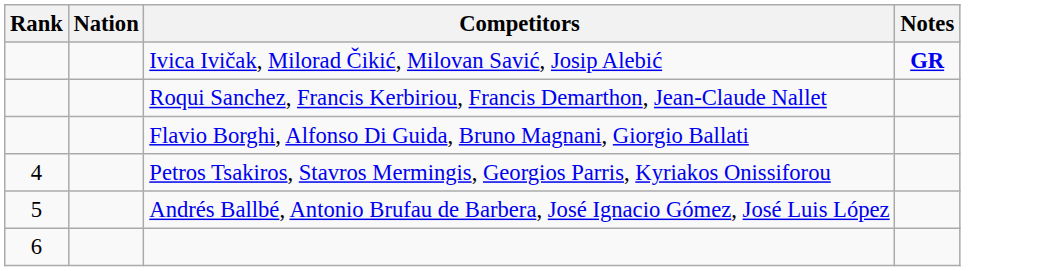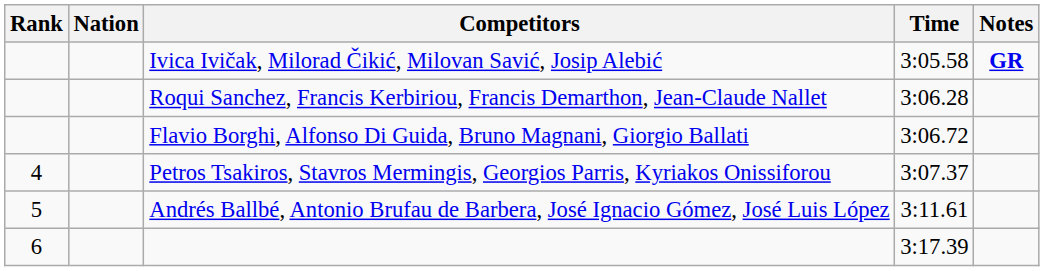 <table class="wikitable sortable" style="text-align:center; font-size:95%">
 <tr>
 <th>Rank</th>
 <th>Nation</th>
 <th>Competitors</th>
+<th>Time</th>
 <th>Notes</th>
 </tr>
 <tr>
 <td></td>
 <td align=left></td>
 <td align=left><a href='#'>Ivica Ivičak</a>, <a href='#'>Milorad Čikić</a>, <a href='#'>Milovan Savić</a>, <a href='#'>Josip Alebić</a></td>
+<td>3:05.58</td>
 <td><strong><a href='#'>GR</a></strong></td>
 </tr>
 <tr>
 <td></td>
 <td align=left></td>
 <td align=left><a href='#'>Roqui Sanchez</a>, <a href='#'>Francis Kerbiriou</a>, <a href='#'>Francis Demarthon</a>, <a href='#'>Jean-Claude Nallet</a></td>
+<td>3:06.28</td>
 <td></td>
 </tr>
 <tr>
 <td></td>
 <td align=left></td>
 <td align=left><a href='#'>Flavio Borghi</a>, <a href='#'>Alfonso Di Guida</a>, <a href='#'>Bruno Magnani</a>, <a href='#'>Giorgio Ballati</a></td>
+<td>3:06.72</td>
 <td></td>
 </tr>
 <tr>
 <td>4</td>
 <td align=left></td>
 <td align=left><a href='#'>Petros Tsakiros</a>, <a href='#'>Stavros Mermingis</a>, <a href='#'>Georgios Parris</a>, <a href='#'>Kyriakos Onissiforou</a></td>
+<td>3:07.37</td>
 <td></td>
 </tr>
 <tr>
 <td>5</td>
 <td align=left></td>
 <td align=left><a href='#'>Andrés Ballbé</a>, <a href='#'>Antonio Brufau de Barbera</a>, <a href='#'>José Ignacio Gómez</a>, <a href='#'>José Luis López</a></td>
+<td>3:11.61</td>
 <td></td>
 </tr>
 <tr>
 <td>6</td>
 <td align=left></td>
 <td align=left></td>
+<td>3:17.39</td>
 <td></td>
 </tr>
 </table>
